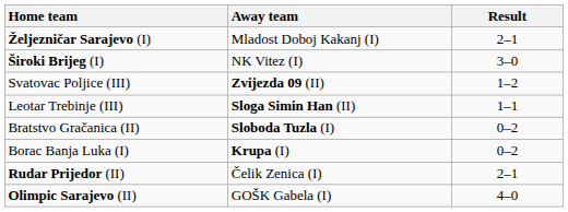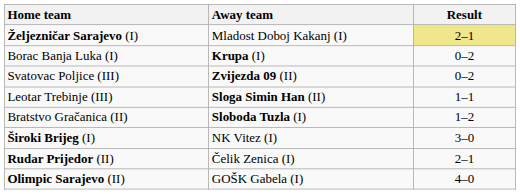 <table class="wikitable" style="width:50%">
 <tr>
 <th style="width:40%; text-align:left">Home team</th>
 <th style="width:40%; text-align:left">Away team</th>
 <th>Result</th>
 </tr>
 <tr>
 <td><strong>Željezničar Sarajevo</strong> (I)</td>
 <td>Mladost Doboj Kakanj (I)</td>
-<td style="text-align:center">2–1</td>
+<td style="background: khaki; text-align:center">2–1</td>
 </tr>
 <tr>
-<td><strong>Široki Brijeg</strong> (I)</td>
-<td>NK Vitez (I)</td>
-<td style="text-align:center">3–0</td>
+<td>Borac Banja Luka (I)</td>
+<td><strong>Krupa</strong> (I)</td>
+<td style="text-align:center">0–2</td>
 </tr>
 <tr>
 <td>Svatovac Poljice (III)</td>
 <td><strong>Zvijezda 09</strong> (II)</td>
-<td style="text-align:center">1–2</td>
+<td style="text-align:center">0–2</td>
 </tr>
 <tr>
 <td>Leotar Trebinje (III)</td>
 <td><strong>Sloga Simin Han</strong> (II)</td>
 <td style="text-align:center">1–1 </td>
 </tr>
 <tr>
 <td>Bratstvo Gračanica (II)</td>
 <td><strong>Sloboda Tuzla</strong> (I)</td>
-<td style="text-align:center">0–2</td>
+<td style="text-align:center">1–2</td>
 </tr>
 <tr>
-<td>Borac Banja Luka (I)</td>
-<td><strong>Krupa</strong> (I)</td>
-<td style="text-align:center">0–2</td>
+<td><strong>Široki Brijeg</strong> (I)</td>
+<td>NK Vitez (I)</td>
+<td style="text-align:center">3–0</td>
 </tr>
 <tr>
 <td><strong>Rudar Prijedor</strong> (II)</td>
 <td>Čelik Zenica (I)</td>
 <td style="text-align:center">2–1</td>
 </tr>
 <tr>
 <td><strong>Olimpic Sarajevo</strong> (II)</td>
 <td>GOŠK Gabela (I)</td>
 <td style="text-align:center">4–0</td>
 </tr>
 </table>
